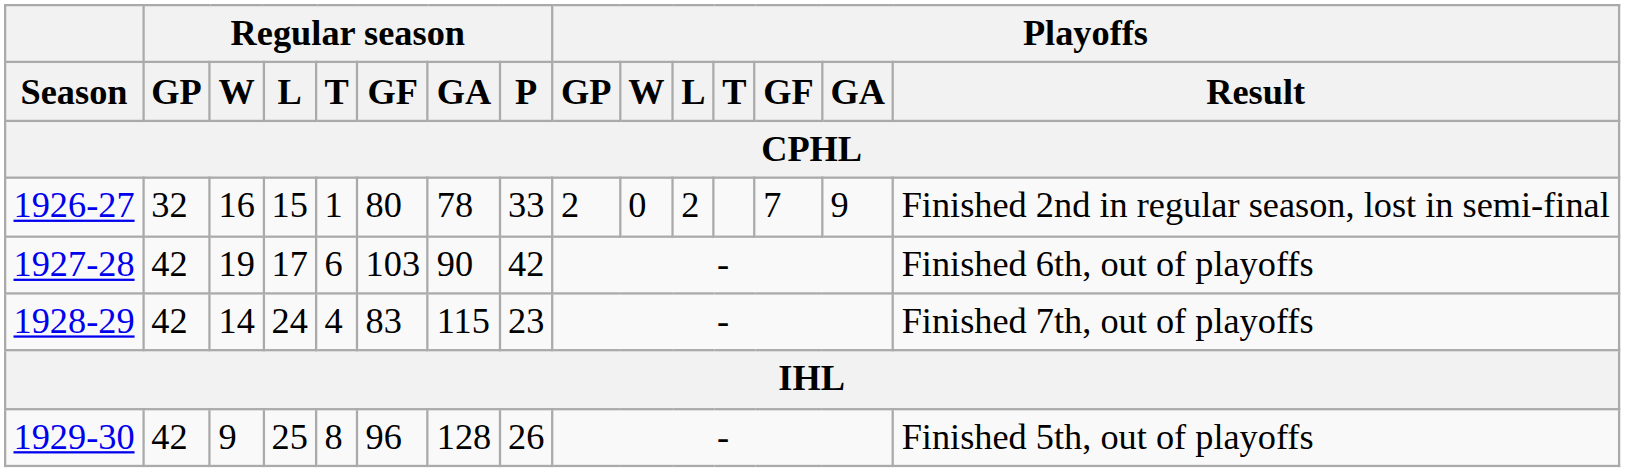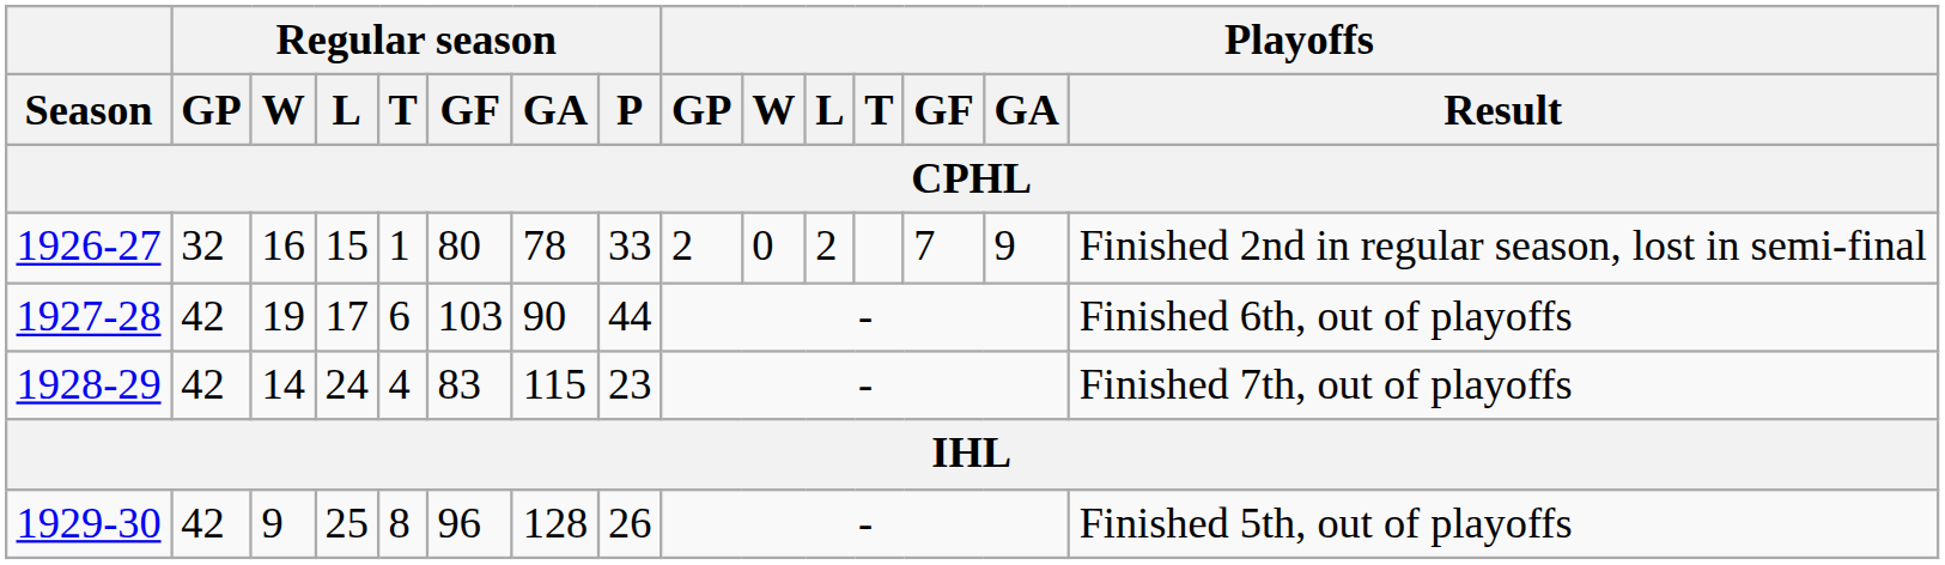 <table class="wikitable">
 <tr>
 <th></th>
 <th colspan="7" align="center">Regular season</th>
 <th colspan="7" align="center">Playoffs</th>
 </tr>
 <tr>
 <th>Season</th>
 <th>GP</th>
 <th>W</th>
 <th>L</th>
 <th>T</th>
 <th>GF</th>
 <th>GA</th>
 <th>P</th>
 <th>GP</th>
 <th>W</th>
 <th>L</th>
 <th>T</th>
 <th>GF</th>
 <th>GA</th>
 <th>Result</th>
 </tr>
 <tr>
 <th colspan="15" align="center">CPHL</th>
 </tr>
 <tr>
 <td><a href='#'>1926-27</a></td>
 <td>32</td>
 <td>16</td>
 <td>15</td>
 <td>1</td>
 <td>80</td>
 <td>78</td>
 <td>33</td>
 <td>2</td>
 <td>0</td>
 <td>2</td>
 <td></td>
 <td>7</td>
 <td>9</td>
 <td>Finished 2nd in regular season, lost in semi-final</td>
 </tr>
 <tr>
 <td><a href='#'>1927-28</a></td>
 <td>42</td>
 <td>19</td>
 <td>17</td>
 <td>6</td>
 <td>103</td>
 <td>90</td>
-<td>42</td>
+<td>44</td>
 <td colspan="6" align="center">-</td>
 <td>Finished 6th, out of playoffs</td>
 </tr>
 <tr>
 <td><a href='#'>1928-29</a></td>
 <td>42</td>
 <td>14</td>
 <td>24</td>
 <td>4</td>
 <td>83</td>
 <td>115</td>
 <td>23</td>
 <td colspan="6" align="center">-</td>
 <td>Finished 7th, out of playoffs</td>
 </tr>
 <tr>
 <th colspan="15" align="center">IHL</th>
 </tr>
 <tr>
 <td><a href='#'>1929-30</a></td>
 <td>42</td>
 <td>9</td>
 <td>25</td>
 <td>8</td>
 <td>96</td>
 <td>128</td>
 <td>26</td>
 <td colspan="6" align="center">-</td>
 <td>Finished 5th, out of playoffs</td>
 </tr>
 </table>
